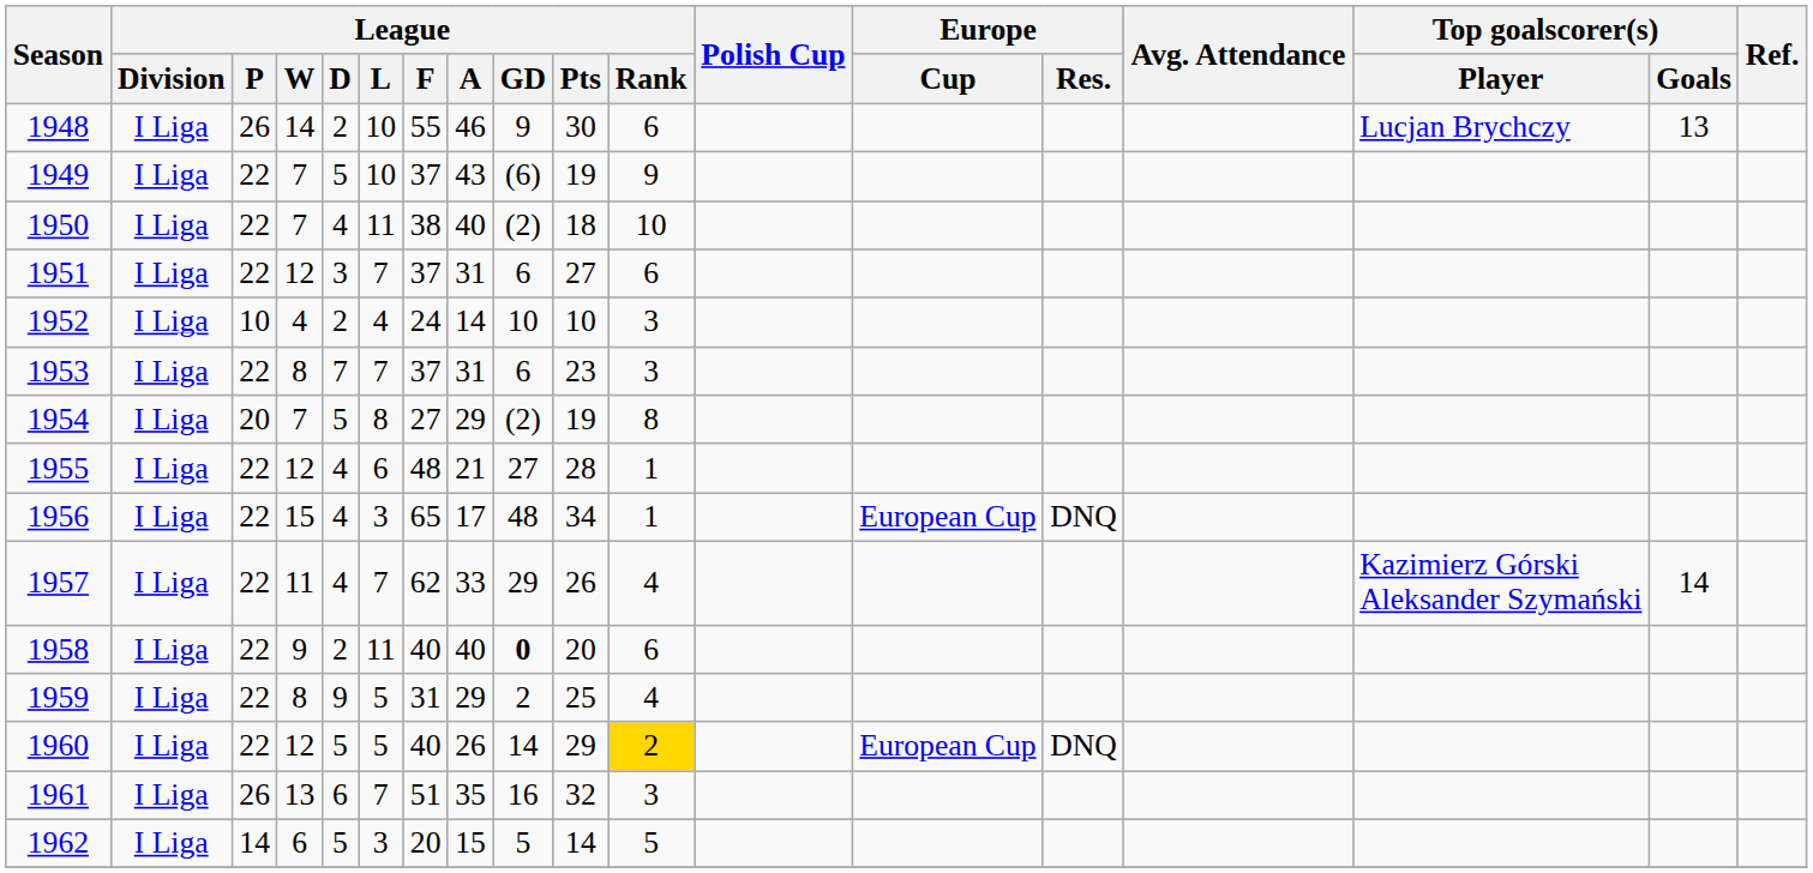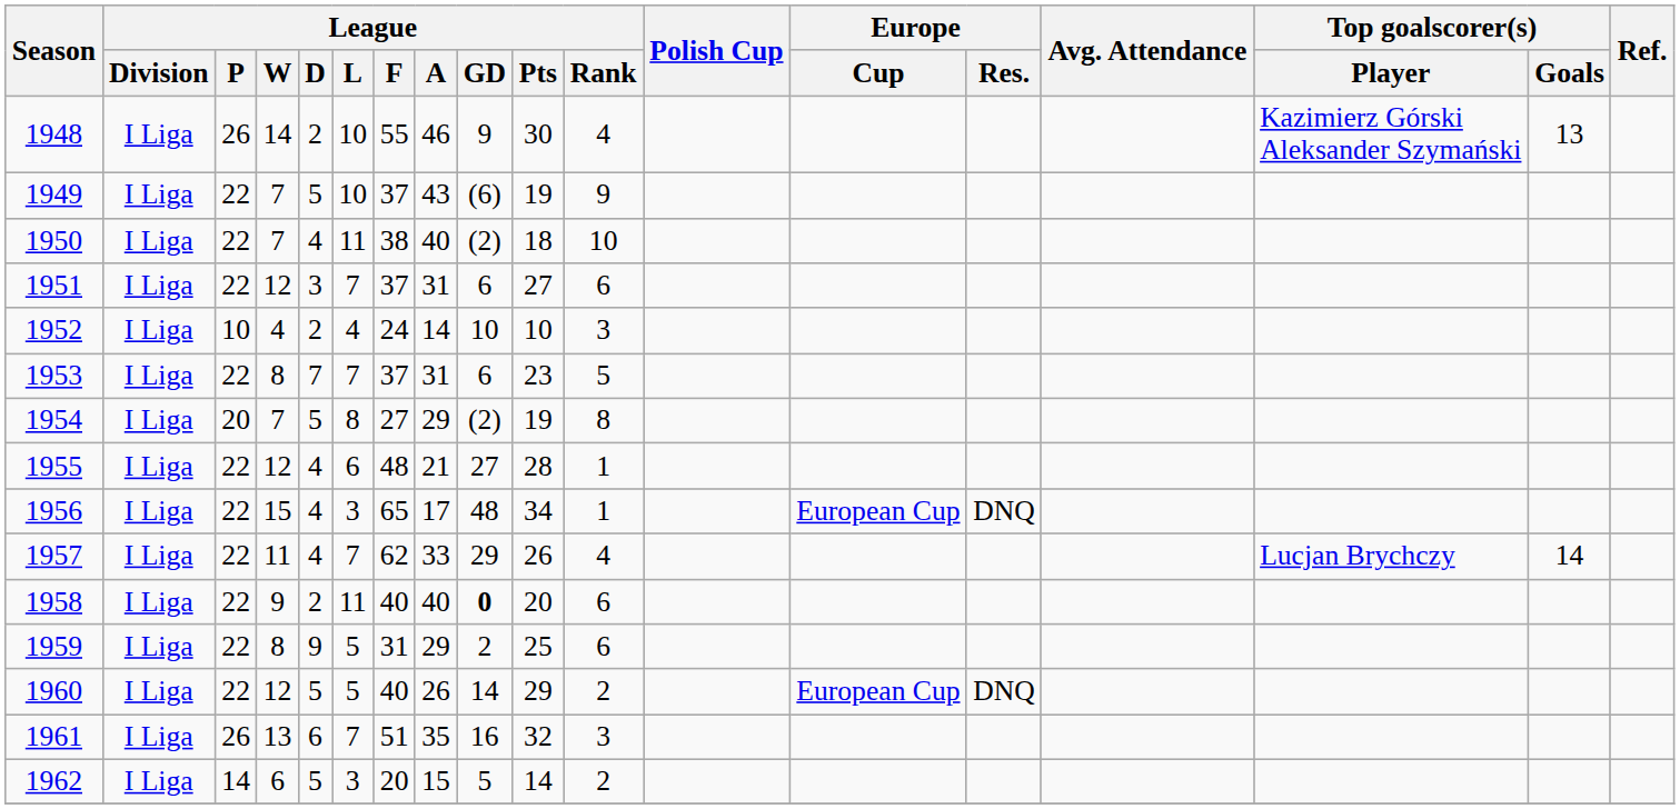 <table class="wikitable sortable" style="text-align:center">
 <tr>
 <th rowspan="2">Season</th>
 <th colspan="10">League</th>
 <th rowspan="2"><a href='#'>Polish Cup</a></th>
 <th colspan="2">Europe</th>
 <th rowspan="2">Avg. Attendance</th>
 <th colspan="2">Top goalscorer(s)</th>
 <th rowspan="2">Ref.</th>
 </tr>
 <tr>
 <th class="unsortable">Division</th>
 <th>P</th>
 <th>W</th>
 <th>D</th>
 <th>L</th>
 <th>F</th>
 <th>A</th>
 <th>GD</th>
 <th>Pts</th>
 <th>Rank</th>
 <th>Cup</th>
 <th>Res.</th>
 <th>Player</th>
 <th>Goals</th>
 </tr>
 <tr>
 <td><a href='#'>1948</a></td>
 <td><a href='#'>I Liga</a></td>
 <td>26</td>
 <td>14</td>
 <td>2</td>
 <td>10</td>
 <td>55</td>
 <td>46</td>
 <td>9</td>
 <td>30</td>
-<td>6</td>
+<td>4</td>
 <td></td>
 <td></td>
 <td></td>
 <td></td>
-<td align="left"><a href='#'>Lucjan Brychczy</a></td>
+<td align="left"><a href='#'>Kazimierz Górski</a><br><a href='#'>Aleksander Szymański</a></td>
 <td>13</td>
 <td></td>
 </tr>
 <tr>
 <td><a href='#'>1949</a></td>
 <td><a href='#'>I Liga</a></td>
 <td>22</td>
 <td>7</td>
 <td>5</td>
 <td>10</td>
 <td>37</td>
 <td>43</td>
 <td>(6)</td>
 <td>19</td>
 <td>9</td>
 <td></td>
 <td></td>
 <td></td>
 <td></td>
 <td align="left"></td>
 <td></td>
 <td></td>
 </tr>
 <tr>
 <td><a href='#'>1950</a></td>
 <td><a href='#'>I Liga</a></td>
 <td>22</td>
 <td>7</td>
 <td>4</td>
 <td>11</td>
 <td>38</td>
 <td>40</td>
 <td>(2)</td>
 <td>18</td>
 <td>10</td>
 <td></td>
 <td></td>
 <td></td>
 <td></td>
 <td align="left"></td>
 <td></td>
 <td></td>
 </tr>
 <tr>
 <td><a href='#'>1951</a></td>
 <td><a href='#'>I Liga</a></td>
 <td>22</td>
 <td>12</td>
 <td>3</td>
 <td>7</td>
 <td>37</td>
 <td>31</td>
 <td>6</td>
 <td>27</td>
 <td>6</td>
 <td></td>
 <td></td>
 <td></td>
 <td></td>
 <td align="left"></td>
 <td></td>
 <td></td>
 </tr>
 <tr>
 <td><a href='#'>1952</a></td>
 <td><a href='#'>I Liga</a></td>
 <td>10</td>
 <td>4</td>
 <td>2</td>
 <td>4</td>
 <td>24</td>
 <td>14</td>
 <td>10</td>
 <td>10</td>
 <td>3</td>
 <td></td>
 <td></td>
 <td></td>
 <td></td>
 <td align="left"></td>
 <td></td>
 <td></td>
 </tr>
 <tr>
 <td><a href='#'>1953</a></td>
 <td><a href='#'>I Liga</a></td>
 <td>22</td>
 <td>8</td>
 <td>7</td>
 <td>7</td>
 <td>37</td>
 <td>31</td>
 <td>6</td>
 <td>23</td>
-<td>3</td>
+<td>5</td>
 <td></td>
 <td></td>
 <td></td>
 <td></td>
 <td align="left"></td>
 <td></td>
 <td></td>
 </tr>
 <tr>
 <td><a href='#'>1954</a></td>
 <td><a href='#'>I Liga</a></td>
 <td>20</td>
 <td>7</td>
 <td>5</td>
 <td>8</td>
 <td>27</td>
 <td>29</td>
 <td>(2)</td>
 <td>19</td>
 <td>8</td>
 <td></td>
 <td></td>
 <td></td>
 <td></td>
 <td align="left"></td>
 <td></td>
 <td></td>
 </tr>
 <tr>
 <td><a href='#'>1955</a></td>
 <td><a href='#'>I Liga</a></td>
 <td>22</td>
 <td>12</td>
 <td>4</td>
 <td>6</td>
 <td>48</td>
 <td>21</td>
 <td>27</td>
 <td>28</td>
 <td>1</td>
 <td></td>
 <td></td>
 <td></td>
 <td></td>
 <td align="left"></td>
 <td></td>
 <td></td>
 </tr>
 <tr>
 <td><a href='#'>1956</a></td>
 <td><a href='#'>I Liga</a></td>
 <td>22</td>
 <td>15</td>
 <td>4</td>
 <td>3</td>
 <td>65</td>
 <td>17</td>
 <td>48</td>
 <td>34</td>
 <td>1</td>
 <td></td>
 <td><a href='#'>European Cup</a></td>
 <td>DNQ</td>
 <td></td>
 <td align="left"></td>
 <td></td>
 <td></td>
 </tr>
 <tr>
 <td><a href='#'>1957</a></td>
 <td><a href='#'>I Liga</a></td>
 <td>22</td>
 <td>11</td>
 <td>4</td>
 <td>7</td>
 <td>62</td>
 <td>33</td>
 <td>29</td>
 <td>26</td>
 <td>4</td>
 <td></td>
 <td></td>
 <td></td>
 <td></td>
-<td align="left"><a href='#'>Kazimierz Górski</a><br><a href='#'>Aleksander Szymański</a></td>
+<td align="left"><a href='#'>Lucjan Brychczy</a></td>
 <td>14</td>
 <td></td>
 </tr>
 <tr>
 <td><a href='#'>1958</a></td>
 <td><a href='#'>I Liga</a></td>
 <td>22</td>
 <td>9</td>
 <td>2</td>
 <td>11</td>
 <td>40</td>
 <td>40</td>
 <td><strong>0</strong></td>
 <td>20</td>
 <td>6</td>
 <td></td>
 <td></td>
 <td></td>
 <td></td>
 <td align="left"></td>
 <td></td>
 <td></td>
 </tr>
 <tr>
 <td><a href='#'>1959</a></td>
 <td><a href='#'>I Liga</a></td>
 <td>22</td>
 <td>8</td>
 <td>9</td>
 <td>5</td>
 <td>31</td>
 <td>29</td>
 <td>2</td>
 <td>25</td>
-<td>4</td>
+<td>6</td>
 <td></td>
 <td></td>
 <td></td>
 <td></td>
 <td align="left"></td>
 <td></td>
 <td></td>
 </tr>
 <tr>
 <td><a href='#'>1960</a></td>
 <td><a href='#'>I Liga</a></td>
 <td>22</td>
 <td>12</td>
 <td>5</td>
 <td>5</td>
 <td>40</td>
 <td>26</td>
 <td>14</td>
 <td>29</td>
-<td style="background: gold;">2</td>
+<td>2</td>
 <td></td>
 <td><a href='#'>European Cup</a></td>
 <td>DNQ</td>
 <td></td>
 <td align="left"></td>
 <td></td>
 <td></td>
 </tr>
 <tr>
 <td><a href='#'>1961</a></td>
 <td><a href='#'>I Liga</a></td>
 <td>26</td>
 <td>13</td>
 <td>6</td>
 <td>7</td>
 <td>51</td>
 <td>35</td>
 <td>16</td>
 <td>32</td>
 <td>3</td>
 <td></td>
 <td></td>
 <td></td>
 <td></td>
 <td align="left"></td>
 <td></td>
 <td></td>
 </tr>
 <tr>
 <td><a href='#'>1962</a></td>
 <td><a href='#'>I Liga</a></td>
 <td>14</td>
 <td>6</td>
 <td>5</td>
 <td>3</td>
 <td>20</td>
 <td>15</td>
 <td>5</td>
 <td>14</td>
-<td>5</td>
+<td>2</td>
 <td></td>
 <td></td>
 <td></td>
 <td></td>
 <td align="left"></td>
 <td></td>
 <td></td>
 </tr>
 <tr>
 </tr>
 </table>
